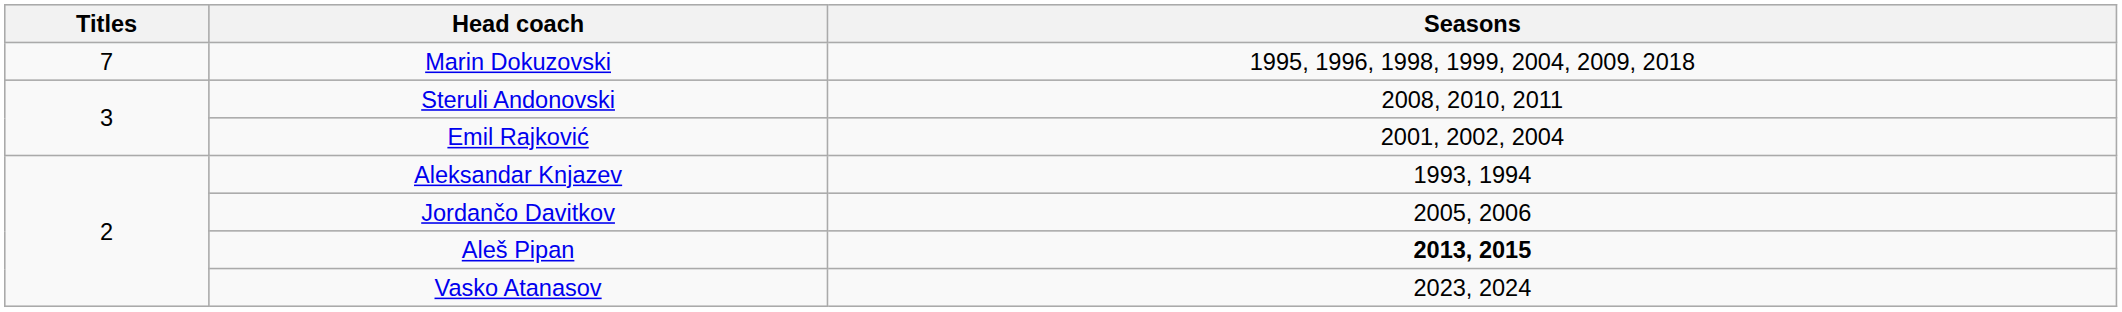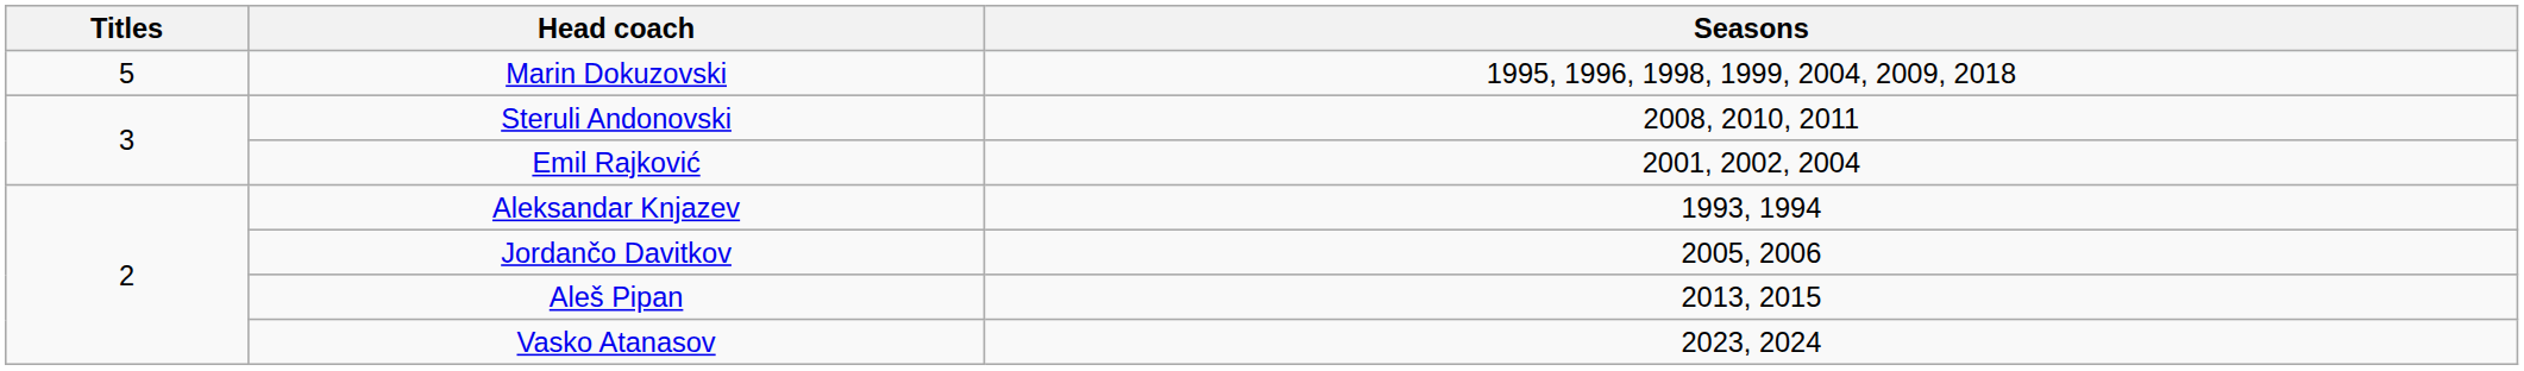 <table class="wikitable" style="text-align:center; font-size: 15px" width="85%">
 <tr style="background:#f0f6fa;">
 <th>Titles</th>
 <th>Head coach</th>
 <th>Seasons</th>
 </tr>
 <tr>
-<td rowspan=1>7</td>
+<td rowspan=1>5</td>
 <td><a href='#'>Marin Dokuzovski</a></td>
 <td>1995, 1996, 1998, 1999, 2004, 2009, 2018</td>
 </tr>
 <tr>
 <td rowspan=2>3</td>
 <td><a href='#'>Steruli Andonovski</a></td>
 <td>2008, 2010, 2011</td>
 </tr>
 <tr>
 <td><a href='#'>Emil Rajković</a></td>
 <td>2001, 2002, 2004</td>
 </tr>
 <tr>
 <td rowspan=4>2</td>
 <td><a href='#'>Aleksandar Knjazev</a></td>
 <td>1993, 1994</td>
 </tr>
 <tr>
 <td><a href='#'>Jordančo Davitkov</a></td>
 <td>2005, 2006</td>
 </tr>
 <tr>
 <td><a href='#'>Aleš Pipan</a></td>
-<td><strong>2013, 2015</strong></td>
+<td>2013, 2015</td>
 </tr>
 <tr>
 <td><a href='#'>Vasko Atanasov</a></td>
 <td>2023, 2024</td>
 </tr>
 </table>
